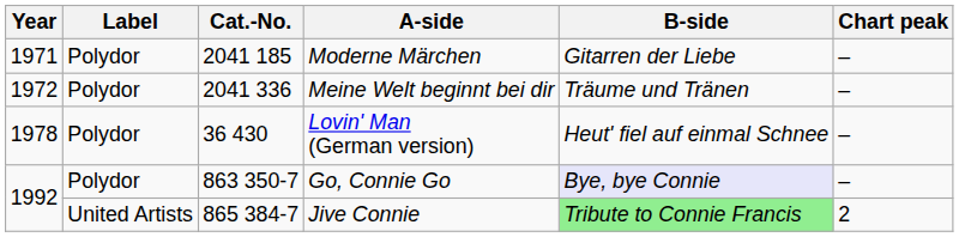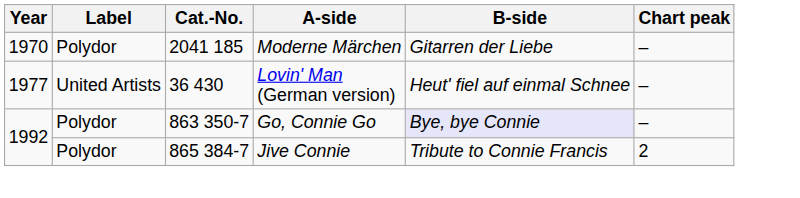 <table class="wikitable">
 <tr>
 <th>Year</th>
 <th>Label</th>
 <th>Cat.-No.</th>
 <th>A-side</th>
 <th>B-side</th>
 <th>Chart peak</th>
 </tr>
 <tr>
-<td>1971</td>
+<td>1970</td>
 <td>Polydor</td>
 <td>2041 185</td>
 <td><em>Moderne Märchen</em></td>
 <td><em>Gitarren der Liebe</em></td>
 <td>–</td>
 </tr>
 <tr>
-<td>1972</td>
-<td>Polydor</td>
-<td>2041 336</td>
-<td><em>Meine Welt beginnt bei dir</em></td>
-<td><em>Träume und Tränen</em></td>
-<td>–</td>
-</tr>
-<tr>
-<td>1978</td>
-<td>Polydor</td>
+<td>1977</td>
+<td>United Artists</td>
 <td>36 430</td>
 <td><em><a href='#'>Lovin' Man</a></em><br>(German version)</td>
 <td><em>Heut' fiel auf einmal Schnee</em></td>
 <td>–</td>
 </tr>
 <tr>
 <td rowspan="2">1992</td>
 <td>Polydor</td>
 <td>863 350-7</td>
 <td><em>Go, Connie Go</em></td>
 <td style="background: lavender;"><em>Bye, bye Connie</em></td>
 <td>–</td>
 </tr>
 <tr>
-<td>United Artists</td>
+<td>Polydor</td>
 <td>865 384-7</td>
 <td><em>Jive Connie</em></td>
-<td style="background: lightgreen;"><em>Tribute to Connie Francis</em></td>
+<td><em>Tribute to Connie Francis</em></td>
 <td>2</td>
 </tr>
 </table>
